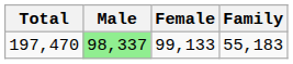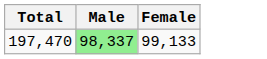 <table class="wikitable">
 <tr>
 <th>Total</th>
 <th>Male</th>
 <th>Female</th>
-<th>Family</th>
 </tr>
 <tr>
 <td>197,470</td>
 <td style="background: lightgreen;">98,337</td>
 <td>99,133</td>
-<td>55,183</td>
 </tr>
 </table>
